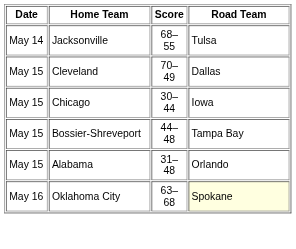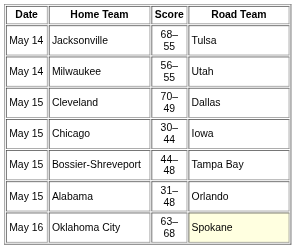 <table border="1" cellpadding="4" cellspacing="2" width="50%">
 <tr>
 <th width="15%">Date</th>
 <th width="37%">Home Team</th>
 <th width="11%">Score</th>
 <th width="37%">Road Team</th>
 </tr>
 <tr>
 <td>May 14</td>
 <td>Jacksonville</td>
 <td align="center">68–55</td>
 <td>Tulsa</td>
+</tr>
+<tr>
+<td>May 14</td>
+<td>Milwaukee</td>
+<td align="center">56–55</td>
+<td>Utah</td>
 </tr>
 <tr>
 <td>May 15</td>
 <td>Cleveland</td>
 <td align="center">70–49</td>
 <td>Dallas</td>
 </tr>
 <tr>
 <td>May 15</td>
 <td>Chicago</td>
 <td align="center">30–44</td>
 <td>Iowa</td>
 </tr>
 <tr>
 <td>May 15</td>
 <td>Bossier-Shreveport</td>
 <td align="center">44–48</td>
 <td>Tampa Bay</td>
 </tr>
 <tr>
 <td>May 15</td>
 <td>Alabama</td>
 <td align="center">31–48</td>
 <td>Orlando</td>
 </tr>
 <tr>
 <td>May 16</td>
 <td>Oklahoma City</td>
 <td align="center">63–68</td>
 <td style="background: lightyellow;">Spokane</td>
 </tr>
 </table>
